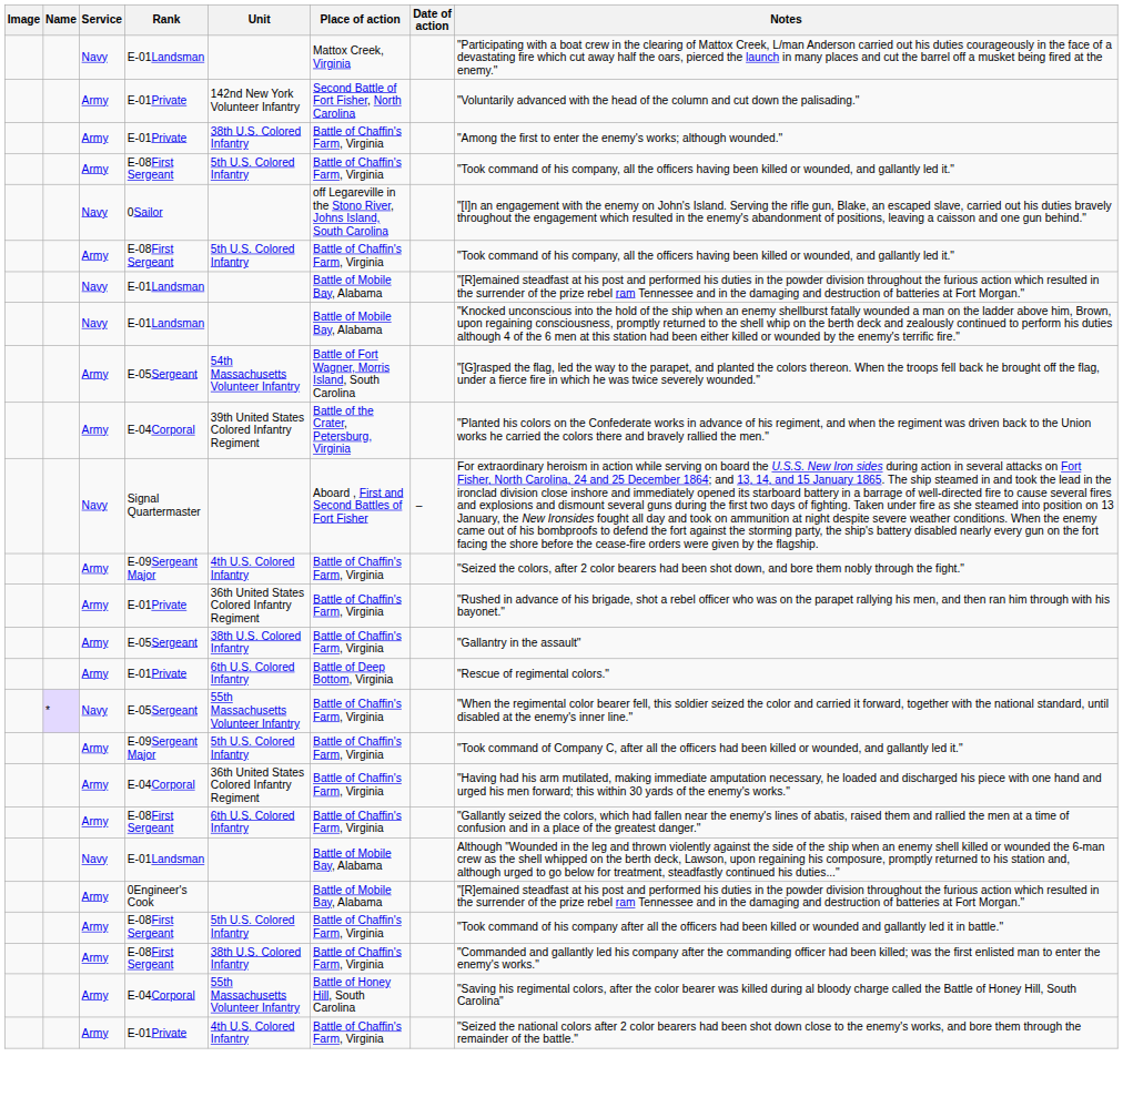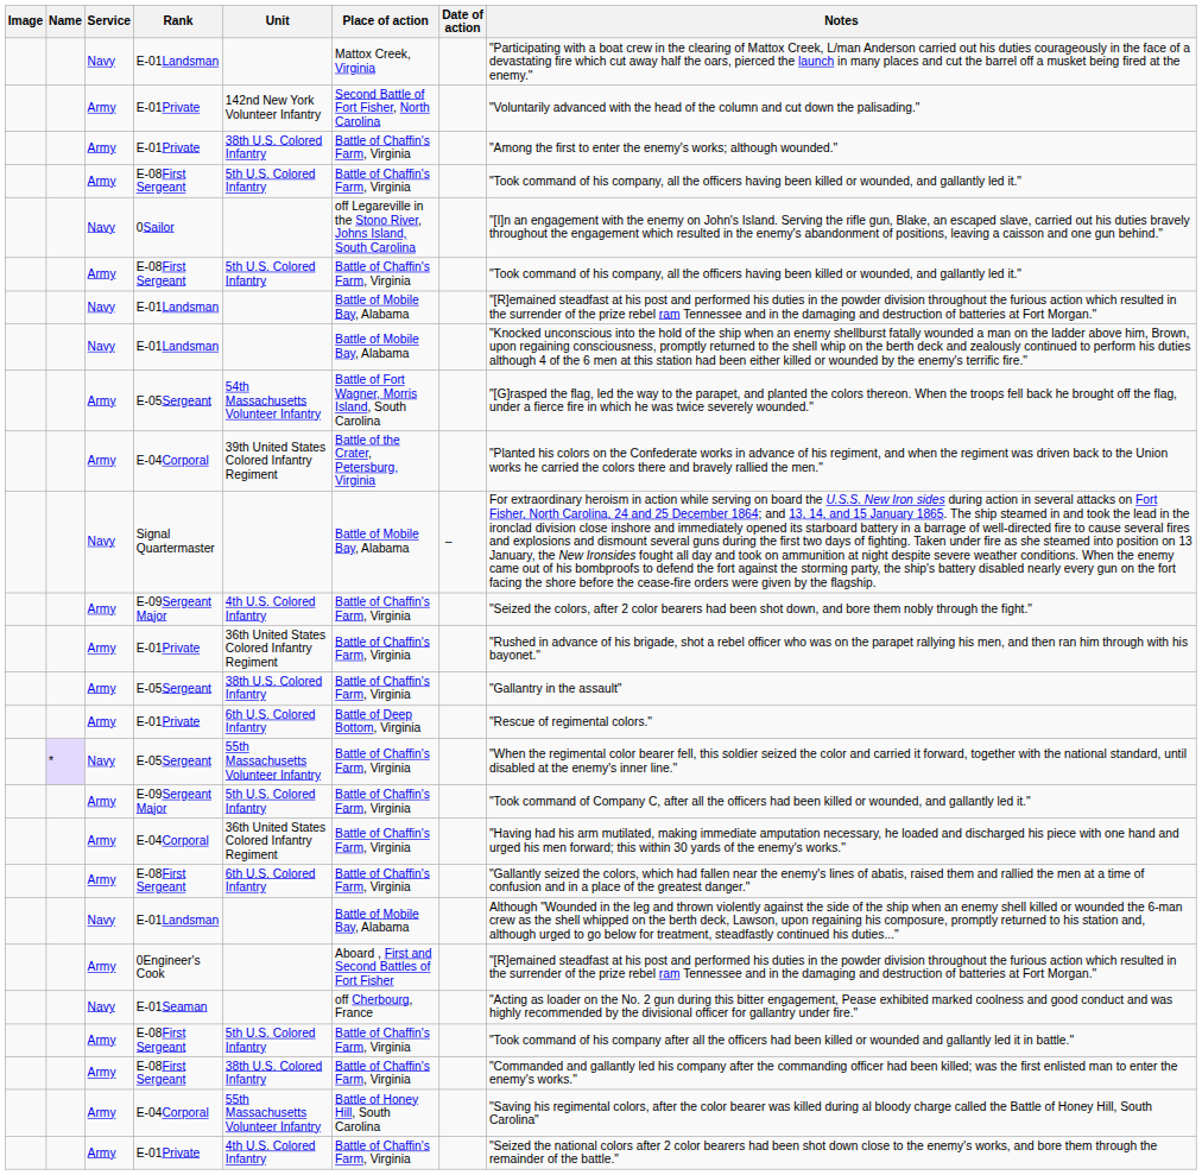 <table class="wikitable sortable">
 <tr>
 <th class="unsortable">Image</th>
 <th>Name</th>
 <th>Service</th>
 <th>Rank</th>
 <th>Unit</th>
 <th>Place of action</th>
 <th>Date of action</th>
 <th class="unsortable">Notes</th>
 </tr>
 <tr>
 <td></td>
 <td></td>
 <td><a href='#'>Navy</a></td>
 <td><span>E-01</span><a href='#'>Landsman</a></td>
 <td></td>
 <td>Mattox Creek, <a href='#'>Virginia</a></td>
 <td></td>
 <td>"Participating with a boat crew in the clearing of Mattox Creek, L/man Anderson carried out his duties courageously in the face of a devastating fire which cut away half the oars, pierced the <a href='#'>launch</a> in many places and cut the barrel off a musket being fired at the enemy."</td>
 </tr>
 <tr>
 <td></td>
 <td></td>
 <td><a href='#'>Army</a></td>
 <td><span>E-01</span><a href='#'>Private</a></td>
 <td>142nd New York Volunteer Infantry</td>
 <td><a href='#'>Second Battle of Fort Fisher</a>, <a href='#'>North Carolina</a></td>
 <td></td>
 <td>"Voluntarily advanced with the head of the column and cut down the palisading."</td>
 </tr>
 <tr>
 <td></td>
 <td></td>
 <td><a href='#'>Army</a></td>
 <td><span>E-01</span><a href='#'>Private</a></td>
 <td><a href='#'>38th U.S. Colored Infantry</a></td>
 <td><a href='#'>Battle of Chaffin's Farm</a>, Virginia</td>
 <td></td>
 <td>"Among the first to enter the enemy's works; although wounded."</td>
 </tr>
 <tr>
 <td></td>
 <td></td>
 <td><a href='#'>Army</a></td>
 <td><span>E-08</span><a href='#'>First Sergeant</a></td>
 <td><a href='#'>5th U.S. Colored Infantry</a></td>
 <td><a href='#'>Battle of Chaffin's Farm</a>, Virginia</td>
 <td></td>
 <td>"Took command of his company, all the officers having been killed or wounded, and gallantly led it."</td>
 </tr>
 <tr>
 <td></td>
 <td></td>
 <td><a href='#'>Navy</a></td>
 <td><span>0</span><a href='#'>Sailor</a></td>
 <td></td>
 <td>off Legareville in the <a href='#'>Stono River</a>, <a href='#'>Johns Island, South Carolina</a></td>
 <td></td>
 <td>"[I]n an engagement with the enemy on John's Island. Serving the rifle gun, Blake, an escaped slave, carried out his duties bravely throughout the engagement which resulted in the enemy's abandonment of positions, leaving a caisson and one gun behind."</td>
 </tr>
 <tr>
 <td></td>
 <td></td>
 <td><a href='#'>Army</a></td>
 <td><span>E-08</span><a href='#'>First Sergeant</a></td>
 <td><a href='#'>5th U.S. Colored Infantry</a></td>
 <td><a href='#'>Battle of Chaffin's Farm</a>, Virginia</td>
 <td></td>
 <td>"Took command of his company, all the officers having been killed or wounded, and gallantly led it."</td>
 </tr>
 <tr>
 <td></td>
 <td></td>
 <td><a href='#'>Navy</a></td>
 <td><span>E-01</span><a href='#'>Landsman</a></td>
 <td></td>
 <td><a href='#'>Battle of Mobile Bay</a>, Alabama</td>
 <td></td>
 <td>"[R]emained steadfast at his post and performed his duties in the powder division throughout the furious action which resulted in the surrender of the prize rebel <a href='#'>ram</a> Tennessee and in the damaging and destruction of batteries at Fort Morgan."</td>
 </tr>
 <tr>
 <td></td>
 <td></td>
 <td><a href='#'>Navy</a></td>
 <td><span>E-01</span><a href='#'>Landsman</a></td>
 <td></td>
 <td><a href='#'>Battle of Mobile Bay</a>, Alabama</td>
 <td></td>
 <td>"Knocked unconscious into the hold of the ship when an enemy shellburst fatally wounded a man on the ladder above him, Brown, upon regaining consciousness, promptly returned to the shell whip on the berth deck and zealously continued to perform his duties although 4 of the 6 men at this station had been either killed or wounded by the enemy's terrific fire."</td>
 </tr>
 <tr>
 <td></td>
 <td></td>
 <td><a href='#'>Army</a></td>
 <td><span>E-05</span><a href='#'>Sergeant</a></td>
 <td><a href='#'>54th Massachusetts Volunteer Infantry</a></td>
 <td><a href='#'>Battle of Fort Wagner, Morris Island</a>, South Carolina</td>
 <td></td>
 <td>"[G]rasped the flag, led the way to the parapet, and planted the colors thereon. When the troops fell back he brought off the flag, under a fierce fire in which he was twice severely wounded."</td>
 </tr>
 <tr>
 <td></td>
 <td></td>
 <td><a href='#'>Army</a></td>
 <td><span>E-04</span><a href='#'>Corporal</a></td>
 <td>39th United States Colored Infantry Regiment</td>
 <td><a href='#'>Battle of the Crater</a>, <a href='#'>Petersburg, Virginia</a></td>
 <td></td>
 <td>"Planted his colors on the Confederate works in advance of his regiment, and when the regiment was driven back to the Union works he carried the colors there and bravely rallied the men."</td>
 </tr>
 <tr>
 <td></td>
 <td></td>
 <td><a href='#'>Navy</a></td>
 <td>Signal Quartermaster</td>
 <td></td>
-<td>Aboard , <a href='#'>First and Second Battles of Fort Fisher</a></td>
+<td><a href='#'>Battle of Mobile Bay</a>, Alabama</td>
 <td> – </td>
 <td>For extraordinary heroism in action while serving on board the <em><a href='#'>U.S.S. New Iron sides</a></em> during action in several attacks on <a href='#'>Fort Fisher, North Carolina, 24 and 25 December 1864</a>; and <a href='#'>13, 14, and 15 January 1865</a>. The ship steamed in and took the lead in the ironclad division close inshore and immediately opened its starboard battery in a barrage of well-directed fire to cause several fires and explosions and dismount several guns during the first two days of fighting. Taken under fire as she steamed into position on 13 January, the <em>New Ironsides</em> fought all day and took on ammunition at night despite severe weather conditions. When the enemy came out of his bombproofs to defend the fort against the storming party, the ship's battery disabled nearly every gun on the fort facing the shore before the cease-fire orders were given by the flagship.</td>
 </tr>
 <tr>
 <td></td>
 <td></td>
 <td><a href='#'>Army</a></td>
 <td><span>E-09</span><a href='#'>Sergeant Major</a></td>
 <td><a href='#'>4th U.S. Colored Infantry</a></td>
 <td><a href='#'>Battle of Chaffin's Farm</a>, Virginia</td>
 <td></td>
 <td>"Seized the colors, after 2 color bearers had been shot down, and bore them nobly through the fight."</td>
 </tr>
 <tr>
 <td></td>
 <td></td>
 <td><a href='#'>Army</a></td>
 <td><span>E-01</span><a href='#'>Private</a></td>
 <td>36th United States Colored Infantry Regiment</td>
 <td><a href='#'>Battle of Chaffin's Farm</a>, Virginia</td>
 <td></td>
 <td>"Rushed in advance of his brigade, shot a rebel officer who was on the parapet rallying his men, and then ran him through with his bayonet."</td>
 </tr>
 <tr>
 <td></td>
 <td></td>
 <td><a href='#'>Army</a></td>
 <td><span>E-05</span><a href='#'>Sergeant</a></td>
 <td><a href='#'>38th U.S. Colored Infantry</a></td>
 <td><a href='#'>Battle of Chaffin's Farm</a>, Virginia</td>
 <td></td>
 <td>"Gallantry in the assault"</td>
 </tr>
 <tr>
 <td></td>
 <td></td>
 <td><a href='#'>Army</a></td>
 <td><span>E-01</span><a href='#'>Private</a></td>
 <td><a href='#'>6th U.S. Colored Infantry</a></td>
 <td><a href='#'>Battle of Deep Bottom</a>, Virginia</td>
 <td></td>
 <td>"Rescue of regimental colors."</td>
 </tr>
 <tr>
 <td></td>
 <td style="background:#e3d9ff;">*</td>
 <td><a href='#'>Navy</a></td>
 <td><span>E-05</span><a href='#'>Sergeant</a></td>
 <td><a href='#'>55th Massachusetts Volunteer Infantry</a></td>
 <td><a href='#'>Battle of Chaffin's Farm</a>, Virginia</td>
 <td></td>
 <td>"When the regimental color bearer fell, this soldier seized the color and carried it forward, together with the national standard, until disabled at the enemy's inner line."</td>
 </tr>
 <tr>
 <td></td>
 <td></td>
 <td><a href='#'>Army</a></td>
 <td><span>E-09</span><a href='#'>Sergeant Major</a></td>
 <td><a href='#'>5th U.S. Colored Infantry</a></td>
 <td><a href='#'>Battle of Chaffin's Farm</a>, Virginia</td>
 <td></td>
 <td>"Took command of Company C, after all the officers had been killed or wounded, and gallantly led it."</td>
 </tr>
 <tr>
 <td></td>
 <td></td>
 <td><a href='#'>Army</a></td>
 <td><span>E-04</span><a href='#'>Corporal</a></td>
 <td>36th United States Colored Infantry Regiment</td>
 <td><a href='#'>Battle of Chaffin's Farm</a>, Virginia</td>
 <td></td>
 <td>"Having had his arm mutilated, making immediate amputation necessary, he loaded and discharged his piece with one hand and urged his men forward; this within 30 yards of the enemy's works."</td>
 </tr>
 <tr>
 <td></td>
 <td></td>
 <td><a href='#'>Army</a></td>
 <td><span>E-08</span><a href='#'>First Sergeant</a></td>
 <td><a href='#'>6th U.S. Colored Infantry</a></td>
 <td><a href='#'>Battle of Chaffin's Farm</a>, Virginia</td>
 <td></td>
 <td>"Gallantly seized the colors, which had fallen near the enemy's lines of abatis, raised them and rallied the men at a time of confusion and in a place of the greatest danger."</td>
 </tr>
 <tr>
 <td></td>
 <td></td>
 <td><a href='#'>Navy</a></td>
 <td><span>E-01</span><a href='#'>Landsman</a></td>
 <td></td>
 <td><a href='#'>Battle of Mobile Bay</a>, Alabama</td>
 <td></td>
 <td>Although "Wounded in the leg and thrown violently against the side of the ship when an enemy shell killed or wounded the 6-man crew as the shell whipped on the berth deck, Lawson, upon regaining his composure, promptly returned to his station and, although urged to go below for treatment, steadfastly continued his duties..."</td>
 </tr>
 <tr>
 <td></td>
 <td></td>
 <td><a href='#'>Army</a></td>
 <td><span>0</span>Engineer's Cook</td>
 <td></td>
-<td><a href='#'>Battle of Mobile Bay</a>, Alabama</td>
+<td>Aboard , <a href='#'>First and Second Battles of Fort Fisher</a></td>
 <td></td>
 <td>"[R]emained steadfast at his post and performed his duties in the powder division throughout the furious action which resulted in the surrender of the prize rebel <a href='#'>ram</a> Tennessee and in the damaging and destruction of batteries at Fort Morgan."</td>
+</tr>
+<tr>
+<td></td>
+<td></td>
+<td><a href='#'>Navy</a></td>
+<td><span>E-01</span><a href='#'>Seaman</a></td>
+<td></td>
+<td>off <a href='#'>Cherbourg</a>, France</td>
+<td></td>
+<td>"Acting as loader on the No. 2 gun during this bitter engagement, Pease exhibited marked coolness and good conduct and was highly recommended by the divisional officer for gallantry under fire."</td>
 </tr>
 <tr>
 <td></td>
 <td></td>
 <td><a href='#'>Army</a></td>
 <td><span>E-08</span><a href='#'>First Sergeant</a></td>
 <td><a href='#'>5th U.S. Colored Infantry</a></td>
 <td><a href='#'>Battle of Chaffin's Farm</a>, Virginia</td>
 <td></td>
 <td>"Took command of his company after all the officers had been killed or wounded and gallantly led it in battle."</td>
 </tr>
 <tr>
 <td></td>
 <td></td>
 <td><a href='#'>Army</a></td>
 <td><span>E-08</span><a href='#'>First Sergeant</a></td>
 <td><a href='#'>38th U.S. Colored Infantry</a></td>
 <td><a href='#'>Battle of Chaffin's Farm</a>, Virginia</td>
 <td></td>
 <td>"Commanded and gallantly led his company after the commanding officer had been killed; was the first enlisted man to enter the enemy's works."</td>
 </tr>
 <tr>
 <td></td>
 <td></td>
 <td><a href='#'>Army</a></td>
 <td><span>E-04</span><a href='#'>Corporal</a></td>
 <td><a href='#'>55th Massachusetts Volunteer Infantry</a></td>
 <td><a href='#'>Battle of Honey Hill</a>, South Carolina</td>
 <td></td>
 <td>"Saving his regimental colors, after the color bearer was killed during al bloody charge called the Battle of Honey Hill, South Carolina"</td>
 </tr>
 <tr>
 <td></td>
 <td></td>
 <td><a href='#'>Army</a></td>
 <td><span>E-01</span><a href='#'>Private</a></td>
 <td><a href='#'>4th U.S. Colored Infantry</a></td>
 <td><a href='#'>Battle of Chaffin's Farm</a>, Virginia</td>
 <td></td>
 <td>"Seized the national colors after 2 color bearers had been shot down close to the enemy's works, and bore them through the remainder of the battle."</td>
 </tr>
 </table>
